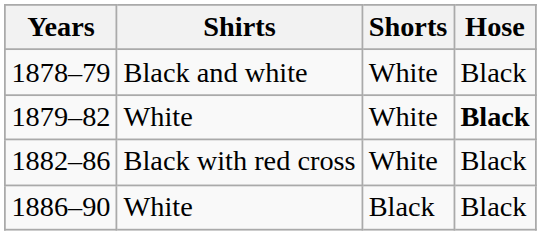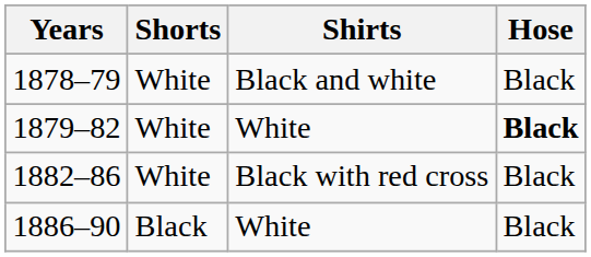 <table class="wikitable">
 <tr>
 <th>Years</th>
+<th>Shorts</th>
 <th>Shirts</th>
-<th>Shorts</th>
 <th>Hose</th>
 </tr>
 <tr>
 <td>1878–79</td>
+<td>White</td>
 <td>Black and white</td>
-<td>White</td>
 <td>Black</td>
 </tr>
 <tr>
 <td>1879–82</td>
 <td>White</td>
 <td>White</td>
 <td><strong>Black</strong></td>
 </tr>
 <tr>
 <td>1882–86</td>
+<td>White</td>
 <td>Black with red cross</td>
-<td>White</td>
 <td>Black</td>
 </tr>
 <tr>
 <td>1886–90</td>
+<td>Black</td>
 <td>White</td>
-<td>Black</td>
 <td>Black</td>
 </tr>
 </table>
